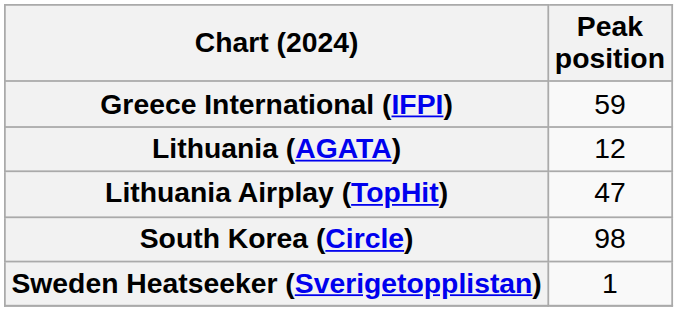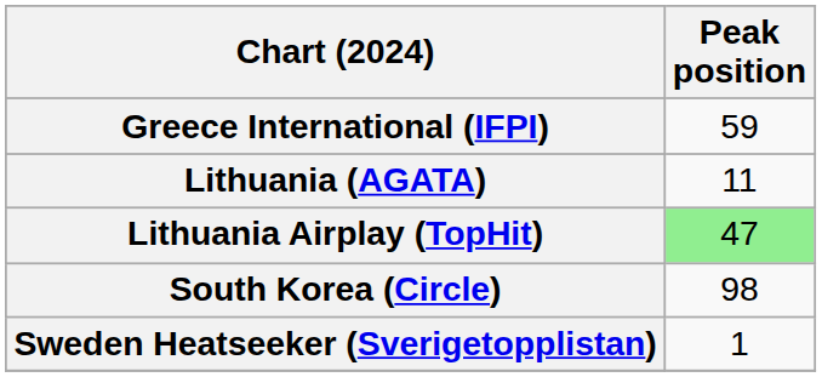 <table class="wikitable sortable plainrowheaders" style="text-align:center">
 <tr>
 <th scope="col">Chart (2024)</th>
 <th scope="col">Peak<br>position</th>
 </tr>
 <tr>
 <th scope="row">Greece International (<a href='#'>IFPI</a>)</th>
 <td>59</td>
 </tr>
 <tr>
 <th scope="row">Lithuania (<a href='#'>AGATA</a>)</th>
-<td>12</td>
+<td>11</td>
 </tr>
 <tr>
 <th scope="row">Lithuania Airplay (<a href='#'>TopHit</a>)</th>
-<td>47</td>
+<td style="background: lightgreen;">47</td>
 </tr>
 <tr>
 <th scope="row">South Korea  (<a href='#'>Circle</a>)</th>
 <td>98</td>
 </tr>
 <tr>
 <th scope="row">Sweden Heatseeker (<a href='#'>Sverigetopplistan</a>)</th>
 <td>1</td>
 </tr>
 <tr>
 </tr>
 </table>
